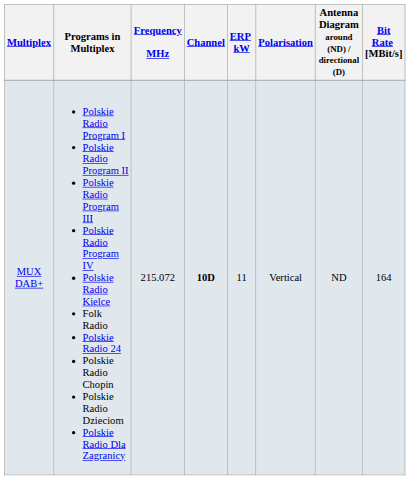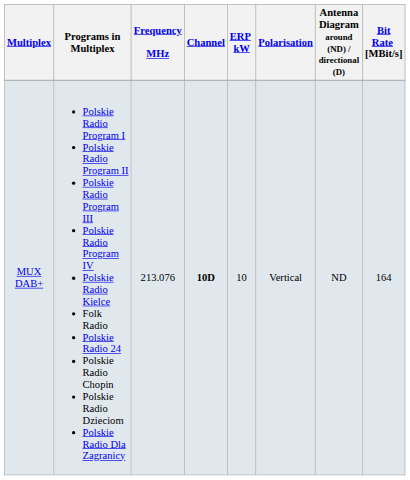 <table class="wikitable"|width="100%">
 <tr style="background:#cccc99;">
 <th><a href='#'>Multiplex</a></th>
 <th>Programs in Multiplex</th>
 <th><a href='#'>Frequency</a>  <br><a href='#'>MHz</a></th>
 <th><a href='#'>Channel</a></th>
 <th><a href='#'>ERP</a> <br><a href='#'>kW</a></th>
 <th><a href='#'>Polarisation</a></th>
 <th>Antenna Diagram<br><small>around (ND) /<br>directional (D)</small></th>
 <th><a href='#'>Bit Rate</a> <br>[MBit/s]</th>
 </tr>
 <tr align="center">
 </tr>
 <tr style="background:#E0E8EE;">
 <td align="center"><a href='#'>MUX</a> <a href='#'>DAB+</a></td>
 <td><br><ul><li><a href='#'>Polskie Radio Program I</a></li><li><a href='#'>Polskie Radio Program II</a></li><li><a href='#'>Polskie Radio Program III</a></li><li><a href='#'>Polskie Radio Program IV</a></li><li><a href='#'>Polskie Radio Kielce</a></li><li>Folk Radio</li><li><a href='#'>Polskie Radio 24</a></li><li>Polskie Radio Chopin</li><li>Polskie Radio Dzieciom</li><li><a href='#'>Polskie Radio Dla Zagranicy</a></li></ul></td>
-<td align="center">215.072</td>
+<td align="center">213.076</td>
 <td align="center"><strong>10D</strong></td>
-<td align="center">11</td>
+<td align="center">10</td>
 <td align="center">Vertical</td>
 <td align="center">ND</td>
 <td align="center">164</td>
 </tr>
 </table>
